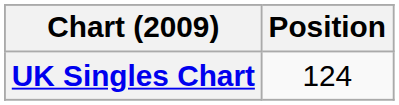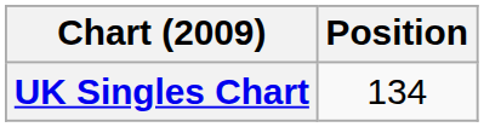 <table class="wikitable plainrowheaders">
 <tr>
 <th scope="col">Chart (2009)</th>
 <th scope="col">Position</th>
 </tr>
 <tr>
 <th scope="row"><a href='#'>UK Singles Chart</a></th>
-<td style="text-align:center;">124</td>
+<td style="text-align:center;">134</td>
 </tr>
 </table>
